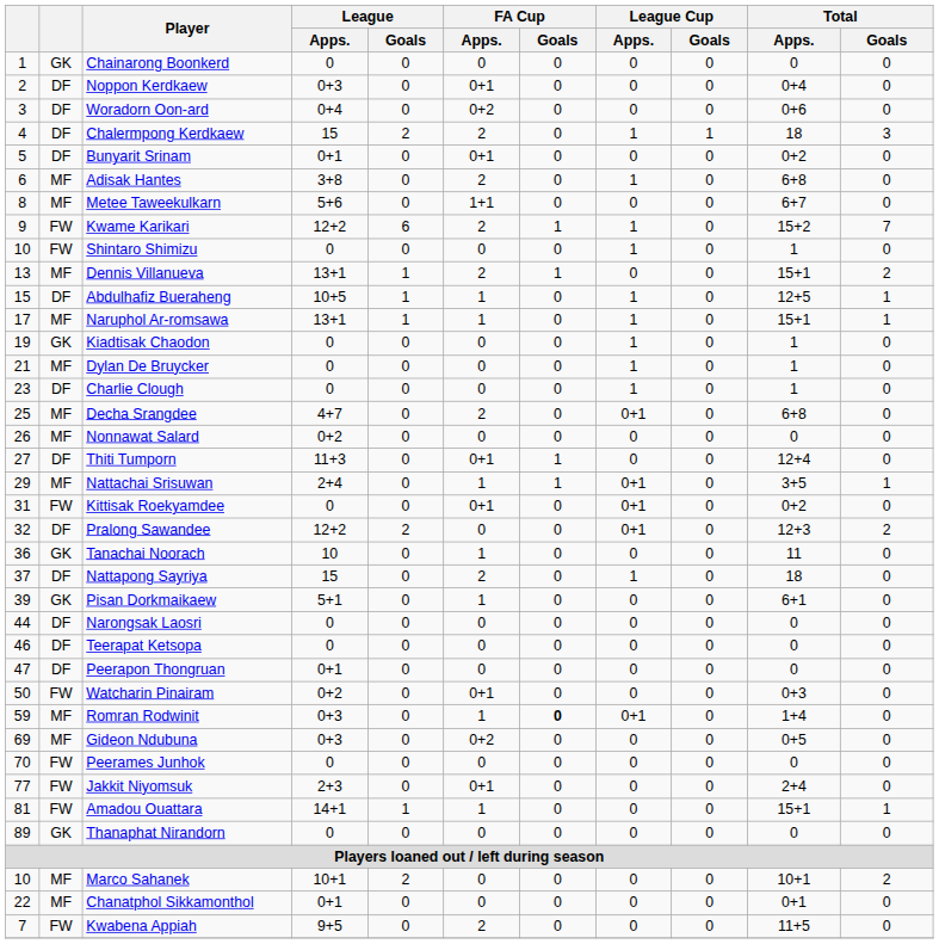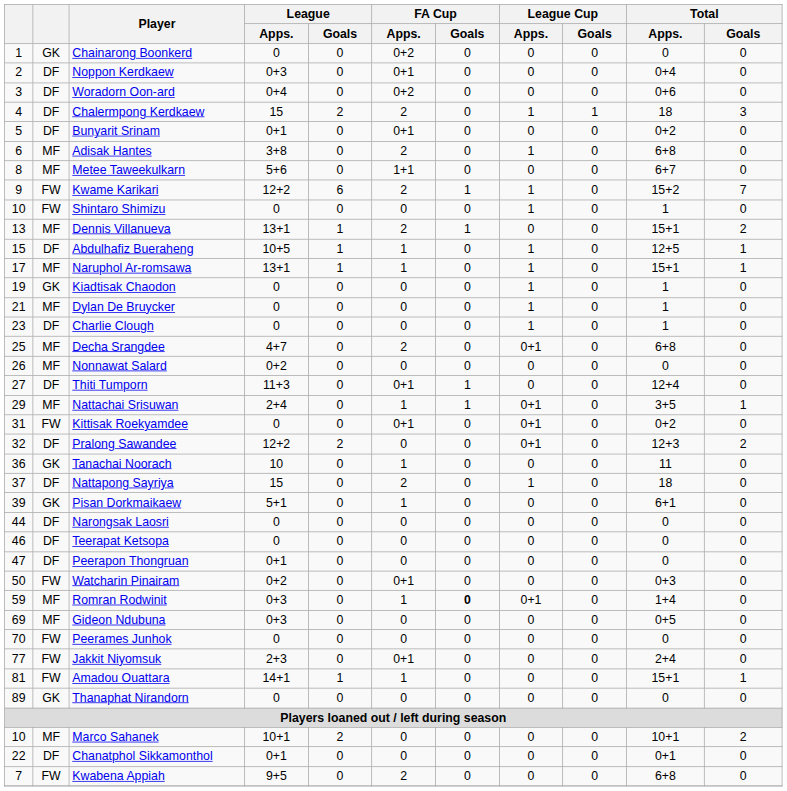 <table class="wikitable" style="text-align:center; font-size:100%; width:80%;">
 <tr>
 <th rowspan=2></th>
 <th rowspan=2></th>
 <th rowspan=2 width="220">Player</th>
 <th colspan=2 width="105">League</th>
 <th colspan=2 width="105">FA Cup</th>
 <th colspan=2 width="105">League Cup</th>
 <th colspan=2 width="130">Total</th>
 </tr>
 <tr>
 <th>Apps.</th>
 <th> Goals</th>
 <th>Apps.</th>
 <th> Goals</th>
 <th>Apps.</th>
 <th> Goals</th>
 <th>Apps.</th>
 <th> Goals</th>
 </tr>
 <tr>
 <td>1</td>
 <td>GK</td>
 <td align="left"> <a href='#'>Chainarong Boonkerd</a></td>
 <td>0</td>
 <td>0</td>
-<td>0</td>
+<td>0+2</td>
 <td>0</td>
 <td>0</td>
 <td>0</td>
 <td>0</td>
 <td>0</td>
 </tr>
 <tr>
 <td>2</td>
 <td>DF</td>
 <td align="left"> <a href='#'>Noppon Kerdkaew</a></td>
 <td>0+3</td>
 <td>0</td>
 <td>0+1</td>
 <td>0</td>
 <td>0</td>
 <td>0</td>
 <td>0+4</td>
 <td>0</td>
 </tr>
 <tr>
 <td>3</td>
 <td>DF</td>
 <td align="left"> <a href='#'>Woradorn Oon-ard</a></td>
 <td>0+4</td>
 <td>0</td>
 <td>0+2</td>
 <td>0</td>
 <td>0</td>
 <td>0</td>
 <td>0+6</td>
 <td>0</td>
 </tr>
 <tr>
 <td>4</td>
 <td>DF</td>
 <td align="left"> <a href='#'>Chalermpong Kerdkaew</a></td>
 <td>15</td>
 <td>2</td>
 <td>2</td>
 <td>0</td>
 <td>1</td>
 <td>1</td>
 <td>18</td>
 <td>3</td>
 </tr>
 <tr>
 <td>5</td>
 <td>DF</td>
 <td align="left"> <a href='#'>Bunyarit Srinam</a></td>
 <td>0+1</td>
 <td>0</td>
 <td>0+1</td>
 <td>0</td>
 <td>0</td>
 <td>0</td>
 <td>0+2</td>
 <td>0</td>
 </tr>
 <tr>
 <td>6</td>
 <td>MF</td>
 <td align="left"> <a href='#'>Adisak Hantes</a></td>
 <td>3+8</td>
 <td>0</td>
 <td>2</td>
 <td>0</td>
 <td>1</td>
 <td>0</td>
 <td>6+8</td>
 <td>0</td>
 </tr>
 <tr>
 <td>8</td>
 <td>MF</td>
 <td align="left"> <a href='#'>Metee Taweekulkarn</a></td>
 <td>5+6</td>
 <td>0</td>
 <td>1+1</td>
 <td>0</td>
 <td>0</td>
 <td>0</td>
 <td>6+7</td>
 <td>0</td>
 </tr>
 <tr>
 <td>9</td>
 <td>FW</td>
 <td align="left"> <a href='#'>Kwame Karikari</a></td>
 <td>12+2</td>
 <td>6</td>
 <td>2</td>
 <td>1</td>
 <td>1</td>
 <td>0</td>
 <td>15+2</td>
 <td>7</td>
 </tr>
 <tr>
 <td>10</td>
 <td>FW</td>
 <td align="left"> <a href='#'>Shintaro Shimizu</a></td>
 <td>0</td>
 <td>0</td>
 <td>0</td>
 <td>0</td>
 <td>1</td>
 <td>0</td>
 <td>1</td>
 <td>0</td>
 </tr>
 <tr>
 <td>13</td>
 <td>MF</td>
 <td align="left"> <a href='#'>Dennis Villanueva</a></td>
 <td>13+1</td>
 <td>1</td>
 <td>2</td>
 <td>1</td>
 <td>0</td>
 <td>0</td>
 <td>15+1</td>
 <td>2</td>
 </tr>
 <tr>
 <td>15</td>
 <td>DF</td>
 <td align="left"> <a href='#'>Abdulhafiz Bueraheng</a></td>
 <td>10+5</td>
 <td>1</td>
 <td>1</td>
 <td>0</td>
 <td>1</td>
 <td>0</td>
 <td>12+5</td>
 <td>1</td>
 </tr>
 <tr>
 <td>17</td>
 <td>MF</td>
 <td align="left"> <a href='#'>Naruphol Ar-romsawa</a></td>
 <td>13+1</td>
 <td>1</td>
 <td>1</td>
 <td>0</td>
 <td>1</td>
 <td>0</td>
 <td>15+1</td>
 <td>1</td>
 </tr>
 <tr>
 <td>19</td>
 <td>GK</td>
 <td align="left"> <a href='#'>Kiadtisak Chaodon</a></td>
 <td>0</td>
 <td>0</td>
 <td>0</td>
 <td>0</td>
 <td>1</td>
 <td>0</td>
 <td>1</td>
 <td>0</td>
 </tr>
 <tr>
 <td>21</td>
 <td>MF</td>
 <td align="left"> <a href='#'>Dylan De Bruycker</a></td>
 <td>0</td>
 <td>0</td>
 <td>0</td>
 <td>0</td>
 <td>1</td>
 <td>0</td>
 <td>1</td>
 <td>0</td>
 </tr>
 <tr>
 <td>23</td>
 <td>DF</td>
 <td align="left"> <a href='#'>Charlie Clough</a></td>
 <td>0</td>
 <td>0</td>
 <td>0</td>
 <td>0</td>
 <td>1</td>
 <td>0</td>
 <td>1</td>
 <td>0</td>
 </tr>
 <tr>
 <td>25</td>
 <td>MF</td>
 <td align="left"> <a href='#'>Decha Srangdee</a></td>
 <td>4+7</td>
 <td>0</td>
 <td>2</td>
 <td>0</td>
 <td>0+1</td>
 <td>0</td>
 <td>6+8</td>
 <td>0</td>
 </tr>
 <tr>
 <td>26</td>
 <td>MF</td>
 <td align="left"> <a href='#'>Nonnawat Salard</a></td>
 <td>0+2</td>
 <td>0</td>
 <td>0</td>
 <td>0</td>
 <td>0</td>
 <td>0</td>
 <td>0</td>
 <td>0</td>
 </tr>
 <tr>
 <td>27</td>
 <td>DF</td>
 <td align="left"> <a href='#'>Thiti Tumporn</a></td>
 <td>11+3</td>
 <td>0</td>
 <td>0+1</td>
 <td>1</td>
 <td>0</td>
 <td>0</td>
 <td>12+4</td>
 <td>0</td>
 </tr>
 <tr>
 <td>29</td>
 <td>MF</td>
 <td align="left"> <a href='#'>Nattachai Srisuwan</a></td>
 <td>2+4</td>
 <td>0</td>
 <td>1</td>
 <td>1</td>
 <td>0+1</td>
 <td>0</td>
 <td>3+5</td>
 <td>1</td>
 </tr>
 <tr>
 <td>31</td>
 <td>FW</td>
 <td align="left"> <a href='#'>Kittisak Roekyamdee</a></td>
 <td>0</td>
 <td>0</td>
 <td>0+1</td>
 <td>0</td>
 <td>0+1</td>
 <td>0</td>
 <td>0+2</td>
 <td>0</td>
 </tr>
 <tr>
 <td>32</td>
 <td>DF</td>
 <td align="left"> <a href='#'>Pralong Sawandee</a></td>
 <td>12+2</td>
 <td>2</td>
 <td>0</td>
 <td>0</td>
 <td>0+1</td>
 <td>0</td>
 <td>12+3</td>
 <td>2</td>
 </tr>
 <tr>
 <td>36</td>
 <td>GK</td>
 <td align="left"> 	<a href='#'>Tanachai Noorach</a></td>
 <td>10</td>
 <td>0</td>
 <td>1</td>
 <td>0</td>
 <td>0</td>
 <td>0</td>
 <td>11</td>
 <td>0</td>
 </tr>
 <tr>
 <td>37</td>
 <td>DF</td>
 <td align="left"> <a href='#'>Nattapong Sayriya</a></td>
 <td>15</td>
 <td>0</td>
 <td>2</td>
 <td>0</td>
 <td>1</td>
 <td>0</td>
 <td>18</td>
 <td>0</td>
 </tr>
 <tr>
 <td>39</td>
 <td>GK</td>
 <td align="left"> <a href='#'>Pisan Dorkmaikaew</a></td>
 <td>5+1</td>
 <td>0</td>
 <td>1</td>
 <td>0</td>
 <td>0</td>
 <td>0</td>
 <td>6+1</td>
 <td>0</td>
 </tr>
 <tr>
 <td>44</td>
 <td>DF</td>
 <td align="left"> <a href='#'>Narongsak Laosri</a></td>
 <td>0</td>
 <td>0</td>
 <td>0</td>
 <td>0</td>
 <td>0</td>
 <td>0</td>
 <td>0</td>
 <td>0</td>
 </tr>
 <tr>
 <td>46</td>
 <td>DF</td>
 <td align="left"> <a href='#'>Teerapat Ketsopa</a></td>
 <td>0</td>
 <td>0</td>
 <td>0</td>
 <td>0</td>
 <td>0</td>
 <td>0</td>
 <td>0</td>
 <td>0</td>
 </tr>
 <tr>
 <td>47</td>
 <td>DF</td>
 <td align="left"> <a href='#'>Peerapon Thongruan</a></td>
 <td>0+1</td>
 <td>0</td>
 <td>0</td>
 <td>0</td>
 <td>0</td>
 <td>0</td>
 <td>0</td>
 <td>0</td>
 </tr>
 <tr>
 <td>50</td>
 <td>FW</td>
 <td align="left"> <a href='#'>Watcharin Pinairam</a></td>
 <td>0+2</td>
 <td>0</td>
 <td>0+1</td>
 <td>0</td>
 <td>0</td>
 <td>0</td>
 <td>0+3</td>
 <td>0</td>
 </tr>
 <tr>
 <td>59</td>
 <td>MF</td>
 <td align="left"> <a href='#'>Romran Rodwinit</a></td>
 <td>0+3</td>
 <td>0</td>
 <td>1</td>
 <td><strong>0</strong></td>
 <td>0+1</td>
 <td>0</td>
 <td>1+4</td>
 <td>0</td>
 </tr>
 <tr>
 <td>69</td>
 <td>MF</td>
 <td align="left"> <a href='#'>Gideon Ndubuna</a></td>
 <td>0+3</td>
 <td>0</td>
-<td>0+2</td>
+<td>0</td>
 <td>0</td>
 <td>0</td>
 <td>0</td>
 <td>0+5</td>
 <td>0</td>
 </tr>
 <tr>
 <td>70</td>
 <td>FW</td>
 <td align="left"> <a href='#'>Peerames Junhok</a></td>
 <td>0</td>
 <td>0</td>
 <td>0</td>
 <td>0</td>
 <td>0</td>
 <td>0</td>
 <td>0</td>
 <td>0</td>
 </tr>
 <tr>
 <td>77</td>
 <td>FW</td>
 <td align="left"> <a href='#'>Jakkit Niyomsuk</a></td>
 <td>2+3</td>
 <td>0</td>
 <td>0+1</td>
 <td>0</td>
 <td>0</td>
 <td>0</td>
 <td>2+4</td>
 <td>0</td>
 </tr>
 <tr>
 <td>81</td>
 <td>FW</td>
 <td align="left"> <a href='#'>Amadou Ouattara</a></td>
 <td>14+1</td>
 <td>1</td>
 <td>1</td>
 <td>0</td>
 <td>0</td>
 <td>0</td>
 <td>15+1</td>
 <td>1</td>
 </tr>
 <tr>
 <td>89</td>
 <td>GK</td>
 <td align="left"> <a href='#'>Thanaphat Nirandorn</a></td>
 <td>0</td>
 <td>0</td>
 <td>0</td>
 <td>0</td>
 <td>0</td>
 <td>0</td>
 <td>0</td>
 <td>0</td>
 </tr>
 <tr>
 <th colspan="15" style="background:#dcdcdc; text-align:center;">Players loaned out / left during season</th>
 </tr>
 <tr>
 <td>10</td>
 <td>MF</td>
 <td align="left"> <a href='#'>Marco Sahanek</a></td>
 <td>10+1</td>
 <td>2</td>
 <td>0</td>
 <td>0</td>
 <td>0</td>
 <td>0</td>
 <td>10+1</td>
 <td>2</td>
 </tr>
 <tr>
 <td>22</td>
-<td>MF</td>
+<td>DF</td>
 <td align="left"> <a href='#'>Chanatphol Sikkamonthol</a></td>
 <td>0+1</td>
 <td>0</td>
 <td>0</td>
 <td>0</td>
 <td>0</td>
 <td>0</td>
 <td>0+1</td>
 <td>0</td>
 </tr>
 <tr>
 <td>7</td>
 <td>FW</td>
 <td align="left"> <a href='#'>Kwabena Appiah</a></td>
 <td>9+5</td>
 <td>0</td>
 <td>2</td>
 <td>0</td>
 <td>0</td>
 <td>0</td>
-<td>11+5</td>
+<td>6+8</td>
 <td>0</td>
 </tr>
 <tr>
 </tr>
 </table>
